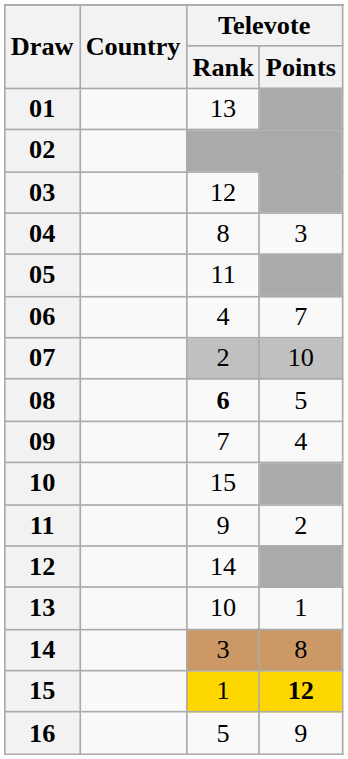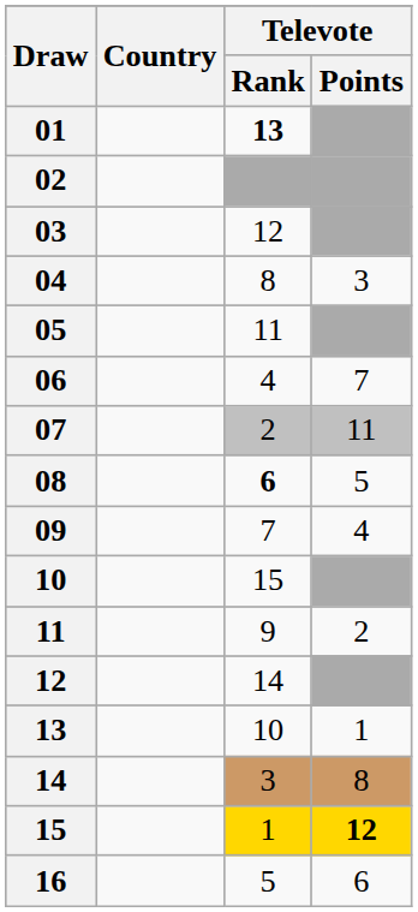 <table class="sortable wikitable collapsible plainrowheaders" style="text-align:center;">
 <tr>
 </tr>
 <tr>
 <th scope="col" rowspan="2">Draw</th>
 <th scope="col" rowspan="2">Country</th>
 <th scope="col" colspan="2">Televote</th>
 </tr>
 <tr>
 <th scope="col">Rank</th>
 <th scope="col" class="unsortable">Points</th>
 </tr>
 <tr>
 <th scope="row" style="text-align:center;">01</th>
 <td style="text-align:left;"></td>
-<td>13</td>
+<td><strong>13</strong></td>
 <td style="background:#AAAAAA;"></td>
 </tr>
 <tr class=sortbottom>
 <th scope="row" style="text-align:center;">02</th>
 <td style="text-align:left;"></td>
 <td style="background:#AAAAAA;"></td>
 <td style="background:#AAAAAA;"></td>
 </tr>
 <tr>
 <th scope="row" style="text-align:center;">03</th>
 <td style="text-align:left;"></td>
 <td>12</td>
 <td style="background:#AAAAAA;"></td>
 </tr>
 <tr>
 <th scope="row" style="text-align:center;">04</th>
 <td style="text-align:left;"></td>
 <td>8</td>
 <td>3</td>
 </tr>
 <tr>
 <th scope="row" style="text-align:center;">05</th>
 <td style="text-align:left;"></td>
 <td>11</td>
 <td style="background:#AAAAAA;"></td>
 </tr>
 <tr>
 <th scope="row" style="text-align:center;">06</th>
 <td style="text-align:left;"></td>
 <td>4</td>
 <td>7</td>
 </tr>
 <tr>
 <th scope="row" style="text-align:center;">07</th>
 <td style="text-align:left;"></td>
 <td style="background:silver;">2</td>
-<td style="background:silver;">10</td>
+<td style="background:silver;">11</td>
 </tr>
 <tr>
 <th scope="row" style="text-align:center;">08</th>
 <td style="text-align:left;"></td>
 <td><strong>6</strong></td>
 <td>5</td>
 </tr>
 <tr>
 <th scope="row" style="text-align:center;">09</th>
 <td style="text-align:left;"></td>
 <td>7</td>
 <td>4</td>
 </tr>
 <tr>
 <th scope="row" style="text-align:center;">10</th>
 <td style="text-align:left;"></td>
 <td>15</td>
 <td style="background:#AAAAAA;"></td>
 </tr>
 <tr>
 <th scope="row" style="text-align:center;">11</th>
 <td style="text-align:left;"></td>
 <td>9</td>
 <td>2</td>
 </tr>
 <tr>
 <th scope="row" style="text-align:center;">12</th>
 <td style="text-align:left;"></td>
 <td>14</td>
 <td style="background:#AAAAAA;"></td>
 </tr>
 <tr>
 <th scope="row" style="text-align:center;">13</th>
 <td style="text-align:left;"></td>
 <td>10</td>
 <td>1</td>
 </tr>
 <tr>
 <th scope="row" style="text-align:center;">14</th>
 <td style="text-align:left;"></td>
 <td style="background:#CC9966;">3</td>
 <td style="background:#CC9966;">8</td>
 </tr>
 <tr>
 <th scope="row" style="text-align:center;">15</th>
 <td style="text-align:left;"></td>
 <td style="background:gold;">1</td>
 <td style="background:gold;"><strong>12</strong></td>
 </tr>
 <tr>
 <th scope="row" style="text-align:center;">16</th>
 <td style="text-align:left;"></td>
 <td>5</td>
-<td>9</td>
+<td>6</td>
 </tr>
 </table>
